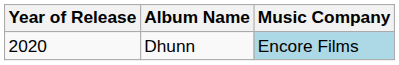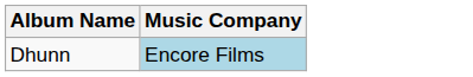 <table class="wikitable" border="1">
 <tr>
-<th>Year of Release</th>
 <th>Album Name</th>
 <th>Music Company</th>
 </tr>
 <tr>
-<td>2020</td>
 <td>Dhunn</td>
 <td style="background: lightblue;">Encore Films</td>
 </tr>
 </table>
